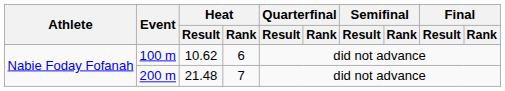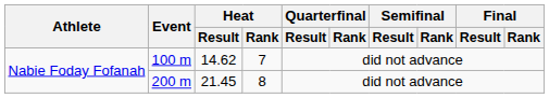 <table class=wikitable style="font-size:90%">
 <tr>
 <th rowspan="2">Athlete</th>
 <th rowspan="2">Event</th>
 <th colspan="2">Heat</th>
 <th colspan="2">Quarterfinal</th>
 <th colspan="2">Semifinal</th>
 <th colspan="2">Final</th>
 </tr>
 <tr style="font-size:95%">
 <th>Result</th>
 <th>Rank</th>
 <th>Result</th>
 <th>Rank</th>
 <th>Result</th>
 <th>Rank</th>
 <th>Result</th>
 <th>Rank</th>
 </tr>
 <tr align=center>
 <td align=left rowspan=2><a href='#'>Nabie Foday Fofanah</a></td>
 <td align=left><a href='#'>100 m</a></td>
-<td>10.62</td>
-<td>6</td>
+<td>14.62</td>
+<td>7</td>
 <td colspan=6>did not advance</td>
 </tr>
 <tr align=center>
 <td align=left><a href='#'>200 m</a></td>
-<td>21.48</td>
-<td>7</td>
+<td>21.45</td>
+<td>8</td>
 <td colspan=6>did not advance</td>
 </tr>
 </table>
